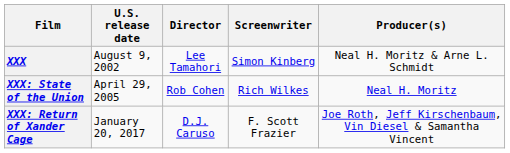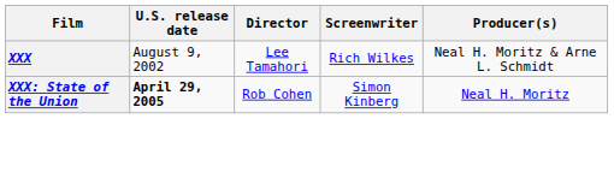 <table class="wikitable plainrowheaders" style="text-align: center;">
 <tr>
 <th>Film</th>
 <th>U.S. release date</th>
 <th>Director</th>
 <th>Screenwriter</th>
 <th>Producer(s)</th>
 </tr>
 <tr>
 <th scope="row" style="text-align:left"><em><a href='#'>XXX</a></em></th>
 <td style="text-align:left">August 9, 2002</td>
 <td><a href='#'>Lee Tamahori</a></td>
-<td><a href='#'>Simon Kinberg</a></td>
+<td><a href='#'>Rich Wilkes</a></td>
 <td>Neal H. Moritz & Arne L. Schmidt</td>
 </tr>
 <tr>
 <th scope="row" style="text-align:left"><em><a href='#'>XXX: State of the Union</a></em></th>
-<td style="text-align:left">April 29, 2005</td>
+<td style="text-align:left"><strong>April 29, 2005</strong></td>
 <td><a href='#'>Rob Cohen</a></td>
-<td><a href='#'>Rich Wilkes</a></td>
+<td><a href='#'>Simon Kinberg</a></td>
 <td><a href='#'>Neal H. Moritz</a></td>
 </tr>
-<tr>
-<th scope="row" style="text-align:left"><em><a href='#'>XXX: Return of Xander Cage</a></em></th>
-<td style="text-align:left">January 20, 2017</td>
-<td><a href='#'>D.J. Caruso</a></td>
-<td>F. Scott Frazier</td>
-<td><a href='#'>Joe Roth</a>, <a href='#'>Jeff Kirschenbaum</a>, <a href='#'>Vin Diesel</a> & Samantha Vincent</td>
-</tr>
 </table>
